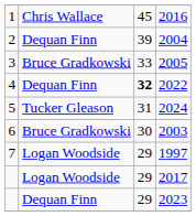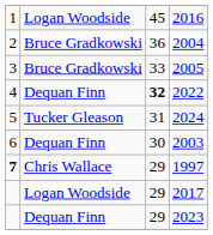 <table class="wikitable">
 <tr>
 </tr>
 <tr>
 <td>1</td>
-<td><a href='#'>Chris Wallace</a></td>
+<td><a href='#'>Logan Woodside</a></td>
 <td><abbr>45</abbr></td>
 <td><a href='#'>2016</a></td>
 </tr>
 <tr>
 <td>2</td>
-<td><a href='#'>Dequan Finn</a></td>
-<td><abbr>39</abbr></td>
+<td><a href='#'>Bruce Gradkowski</a></td>
+<td><abbr>36</abbr></td>
 <td><a href='#'>2004</a></td>
 </tr>
 <tr>
 <td>3</td>
 <td><a href='#'>Bruce Gradkowski</a></td>
 <td><abbr>33</abbr></td>
 <td><a href='#'>2005</a></td>
 </tr>
 <tr>
 <td>4</td>
 <td><a href='#'>Dequan Finn</a></td>
 <td><strong><abbr>32</abbr></strong></td>
 <td><a href='#'>2022</a></td>
 </tr>
 <tr>
 <td>5</td>
 <td><a href='#'>Tucker Gleason</a></td>
 <td><abbr>31</abbr></td>
 <td><a href='#'>2024</a></td>
 </tr>
 <tr>
 <td>6</td>
-<td><a href='#'>Bruce Gradkowski</a></td>
+<td><a href='#'>Dequan Finn</a></td>
 <td><abbr>30</abbr></td>
 <td><a href='#'>2003</a></td>
 </tr>
 <tr>
-<td>7</td>
-<td><a href='#'>Logan Woodside</a></td>
+<td><strong>7</strong></td>
+<td><a href='#'>Chris Wallace</a></td>
 <td><abbr>29</abbr></td>
 <td><a href='#'>1997</a></td>
 </tr>
 <tr>
 <td></td>
 <td><a href='#'>Logan Woodside</a></td>
 <td><abbr>29</abbr></td>
 <td><a href='#'>2017</a></td>
 </tr>
 <tr>
 <td></td>
 <td><a href='#'>Dequan Finn</a></td>
 <td><abbr>29</abbr></td>
 <td><a href='#'>2023</a></td>
 </tr>
 <tr>
 </tr>
 </table>
